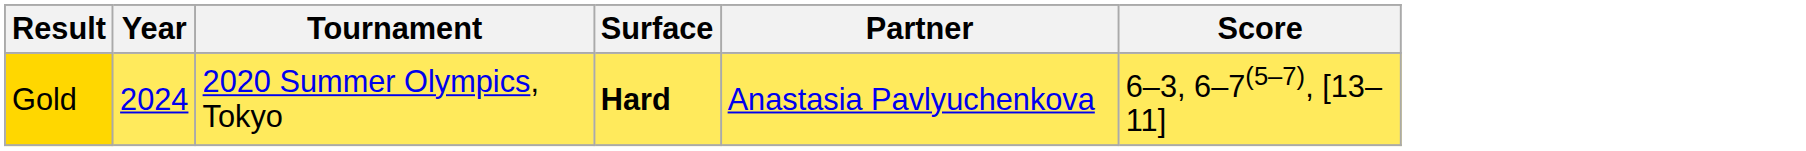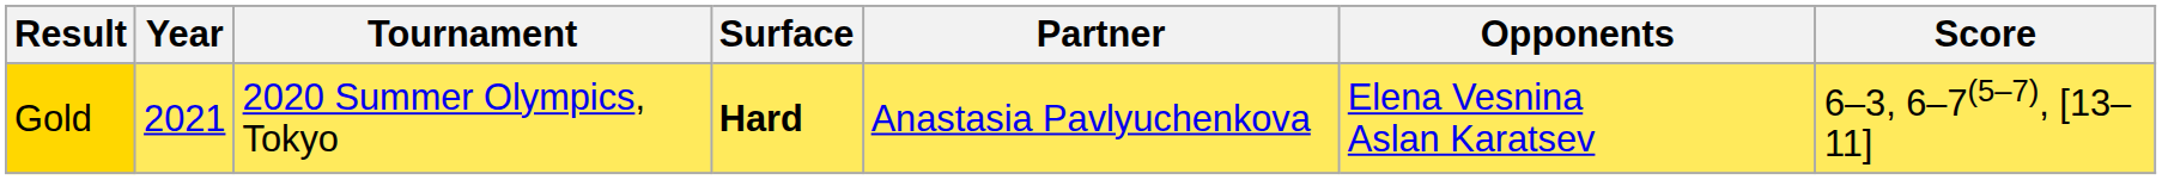 <table class="wikitable">
 <tr>
 <th>Result</th>
 <th>Year</th>
 <th width=200>Tournament</th>
 <th>Surface</th>
 <th width=200>Partner</th>
+<th width=200>Opponents</th>
 <th width=140>Score</th>
 </tr>
 <tr style="background:#ffea5c;">
 <td bgcolor=gold>Gold</td>
-<td><a href='#'>2024</a></td>
+<td><a href='#'>2021</a></td>
 <td><a href='#'>2020 Summer Olympics</a>, Tokyo</td>
 <td><strong>Hard</strong></td>
 <td> <a href='#'>Anastasia Pavlyuchenkova</a></td>
+<td> <a href='#'>Elena Vesnina</a> <br>  <a href='#'>Aslan Karatsev</a></td>
 <td>6–3, 6–7<sup>(5–7)</sup>, [13–11]</td>
 </tr>
 </table>
